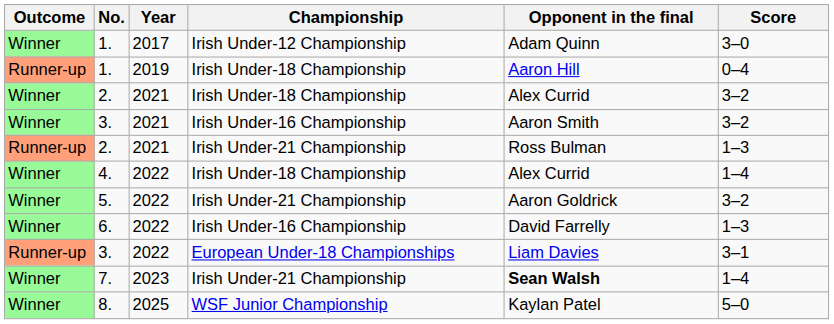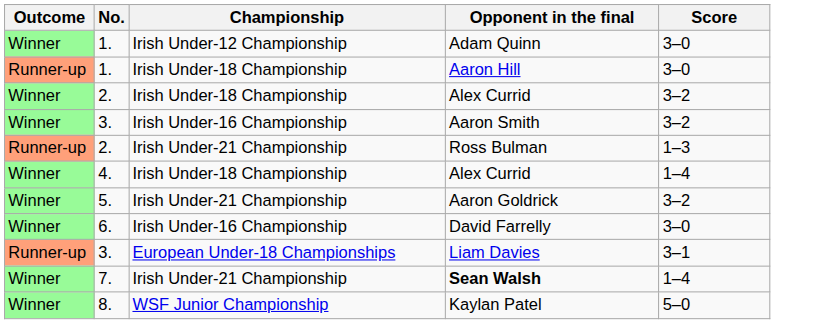 <table class="sortable wikitable">
 <tr>
 <th width="80">Outcome</th>
 <th width="20">No.</th>
-<th width="50">Year</th>
 <th width="300">Championship</th>
 <th width="200">Opponent in the final</th>
 <th width="100">Score</th>
 </tr>
 <tr>
 <td style="background:#98FB98">Winner</td>
 <td>1.</td>
-<td>2017</td>
 <td>Irish Under-12 Championship</td>
 <td> Adam Quinn</td>
 <td>3–0</td>
 </tr>
 <tr>
 <td style="background:#ffa07a;">Runner-up</td>
 <td>1.</td>
-<td>2019</td>
 <td>Irish Under-18 Championship</td>
 <td> <a href='#'>Aaron Hill</a></td>
-<td>0–4</td>
+<td>3–0</td>
 </tr>
 <tr>
 <td style="background:#98FB98">Winner</td>
 <td>2.</td>
-<td>2021</td>
 <td>Irish Under-18 Championship</td>
 <td> Alex Currid</td>
 <td>3–2</td>
 </tr>
 <tr>
 <td style="background:#98FB98">Winner</td>
 <td>3.</td>
-<td>2021</td>
 <td>Irish Under-16 Championship</td>
 <td> Aaron Smith</td>
 <td>3–2</td>
 </tr>
 <tr>
 <td style="background:#ffa07a;">Runner-up</td>
 <td>2.</td>
-<td>2021</td>
 <td>Irish Under-21 Championship</td>
 <td> Ross Bulman</td>
 <td>1–3</td>
 </tr>
 <tr>
 <td style="background:#98FB98">Winner</td>
 <td>4.</td>
-<td>2022</td>
 <td>Irish Under-18 Championship</td>
 <td> Alex Currid</td>
 <td>1–4</td>
 </tr>
 <tr>
 <td style="background:#98FB98">Winner</td>
 <td>5.</td>
-<td>2022</td>
 <td>Irish Under-21 Championship</td>
 <td> Aaron Goldrick</td>
 <td>3–2</td>
 </tr>
 <tr>
 <td style="background:#98FB98">Winner</td>
 <td>6.</td>
-<td>2022</td>
 <td>Irish Under-16 Championship</td>
 <td> David Farrelly</td>
-<td>1–3</td>
+<td>3–0</td>
 </tr>
 <tr>
 <td style="background:#ffa07a;">Runner-up</td>
 <td>3.</td>
-<td>2022</td>
 <td><a href='#'>European Under-18 Championships</a></td>
 <td> <a href='#'>Liam Davies</a></td>
 <td>3–1</td>
 </tr>
 <tr>
 <td style="background:#98FB98">Winner</td>
 <td>7.</td>
-<td>2023</td>
 <td>Irish Under-21 Championship</td>
 <td><strong> Sean Walsh</strong></td>
 <td>1–4</td>
 </tr>
 <tr>
 <td style="background:#98FB98">Winner</td>
 <td>8.</td>
-<td>2025</td>
 <td><a href='#'>WSF Junior Championship</a></td>
 <td> Kaylan Patel</td>
 <td>5–0</td>
 </tr>
 </table>
